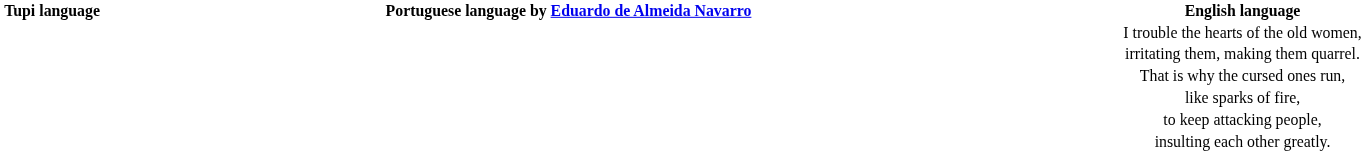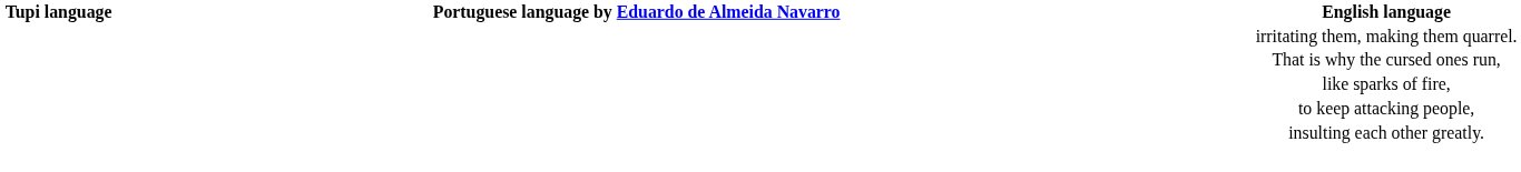 <table border="0" style="width:100%; text-align:center">
 <tr>
 <th>Tupi language</th>
 <th>Portuguese language by <a href='#'>Eduardo de Almeida Navarro</a></th>
 <th>English language</th>
-</tr>
-<tr>
-<td></td>
-<td></td>
-<td>I trouble the hearts of the old women,</td>
 </tr>
 <tr>
 <td></td>
 <td></td>
 <td>irritating them, making them quarrel.</td>
 </tr>
 <tr>
 <td></td>
 <td></td>
 <td>That is why the cursed ones run,</td>
 </tr>
 <tr>
 <td></td>
 <td></td>
 <td>like sparks of fire,</td>
 </tr>
 <tr>
 <td></td>
 <td></td>
 <td>to keep attacking people,</td>
 </tr>
 <tr>
 <td></td>
 <td></td>
 <td>insulting each other greatly.</td>
 </tr>
 </table>
